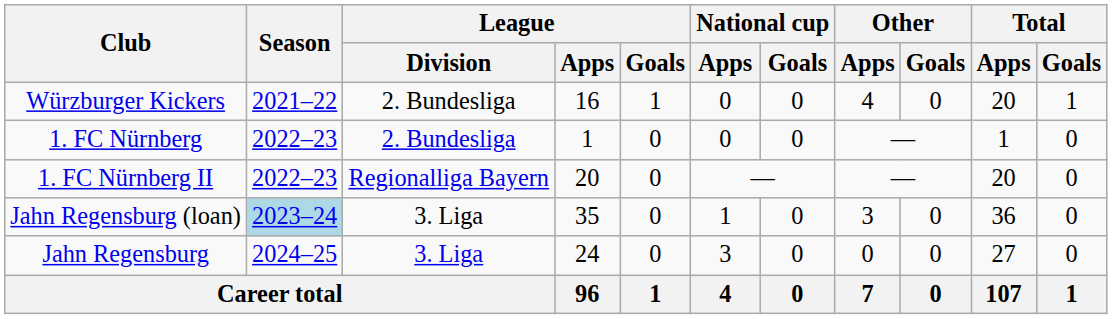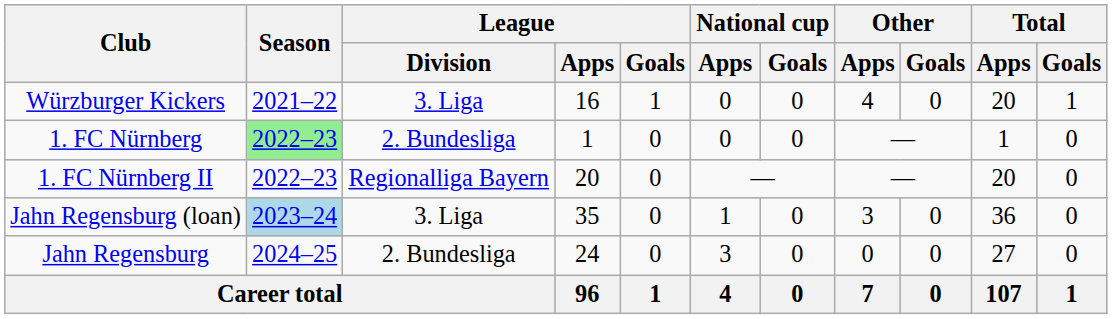 <table class="wikitable" style="text-align:center">
 <tr>
 <th rowspan="2">Club</th>
 <th rowspan="2">Season</th>
 <th colspan="3">League</th>
 <th colspan="2">National cup</th>
 <th colspan="2">Other</th>
 <th colspan="2">Total</th>
 </tr>
 <tr>
 <th>Division</th>
 <th>Apps</th>
 <th>Goals</th>
 <th>Apps</th>
 <th>Goals</th>
 <th>Apps</th>
 <th>Goals</th>
 <th>Apps</th>
 <th>Goals</th>
 </tr>
 <tr>
 <td><a href='#'>Würzburger Kickers</a></td>
 <td><a href='#'>2021–22</a></td>
-<td>2. Bundesliga</td>
+<td><a href='#'>3. Liga</a></td>
 <td>16</td>
 <td>1</td>
 <td>0</td>
 <td>0</td>
 <td>4</td>
 <td>0</td>
 <td>20</td>
 <td>1</td>
 </tr>
 <tr>
 <td><a href='#'>1. FC Nürnberg</a></td>
-<td><a href='#'>2022–23</a></td>
+<td style="background: lightgreen;"><a href='#'>2022–23</a></td>
 <td><a href='#'>2. Bundesliga</a></td>
 <td>1</td>
 <td>0</td>
 <td>0</td>
 <td>0</td>
 <td colspan="2">—</td>
 <td>1</td>
 <td>0</td>
 </tr>
 <tr>
 <td><a href='#'>1. FC Nürnberg II</a></td>
 <td><a href='#'>2022–23</a></td>
 <td><a href='#'>Regionalliga Bayern</a></td>
 <td>20</td>
 <td>0</td>
 <td colspan="2">—</td>
 <td colspan="2">—</td>
 <td>20</td>
 <td>0</td>
 </tr>
 <tr>
 <td><a href='#'>Jahn Regensburg</a> (loan)</td>
 <td style="background: lightblue;"><a href='#'>2023–24</a></td>
 <td>3. Liga</td>
 <td>35</td>
 <td>0</td>
 <td>1</td>
 <td>0</td>
 <td>3</td>
 <td>0</td>
 <td>36</td>
 <td>0</td>
 </tr>
 <tr>
 <td><a href='#'>Jahn Regensburg</a></td>
 <td><a href='#'>2024–25</a></td>
-<td><a href='#'>3. Liga</a></td>
+<td>2. Bundesliga</td>
 <td>24</td>
 <td>0</td>
 <td>3</td>
 <td>0</td>
 <td>0</td>
 <td>0</td>
 <td>27</td>
 <td>0</td>
 </tr>
 <tr>
 <th colspan="3">Career total</th>
 <th>96</th>
 <th>1</th>
 <th>4</th>
 <th>0</th>
 <th>7</th>
 <th>0</th>
 <th>107</th>
 <th>1</th>
 </tr>
 </table>
